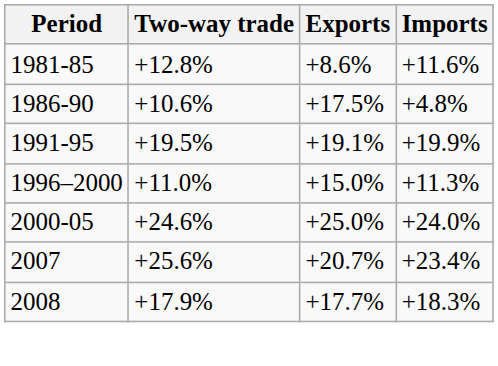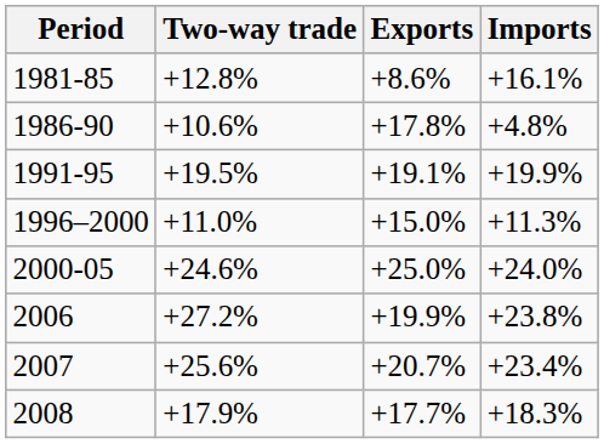 <table class="wikitable">
 <tr>
 <th>Period</th>
 <th>Two-way trade</th>
 <th>Exports</th>
 <th>Imports</th>
 </tr>
 <tr>
 <td>1981-85</td>
 <td>+12.8%</td>
 <td>+8.6%</td>
-<td>+11.6%</td>
+<td>+16.1%</td>
 </tr>
 <tr>
 <td>1986-90</td>
 <td>+10.6%</td>
-<td>+17.5%</td>
+<td>+17.8%</td>
 <td>+4.8%</td>
 </tr>
 <tr>
 <td>1991-95</td>
 <td>+19.5%</td>
 <td>+19.1%</td>
 <td>+19.9%</td>
 </tr>
 <tr>
 <td>1996–2000</td>
 <td>+11.0%</td>
 <td>+15.0%</td>
 <td>+11.3%</td>
 </tr>
 <tr>
 <td>2000-05</td>
 <td>+24.6%</td>
 <td>+25.0%</td>
 <td>+24.0%</td>
 </tr>
 <tr>
+<td>2006</td>
+<td>+27.2%</td>
+<td>+19.9%</td>
+<td>+23.8%</td>
+</tr>
+<tr>
 <td>2007</td>
 <td>+25.6%</td>
 <td>+20.7%</td>
 <td>+23.4%</td>
 </tr>
 <tr>
 <td>2008</td>
 <td>+17.9%</td>
 <td>+17.7%</td>
 <td>+18.3%</td>
 </tr>
 </table>
